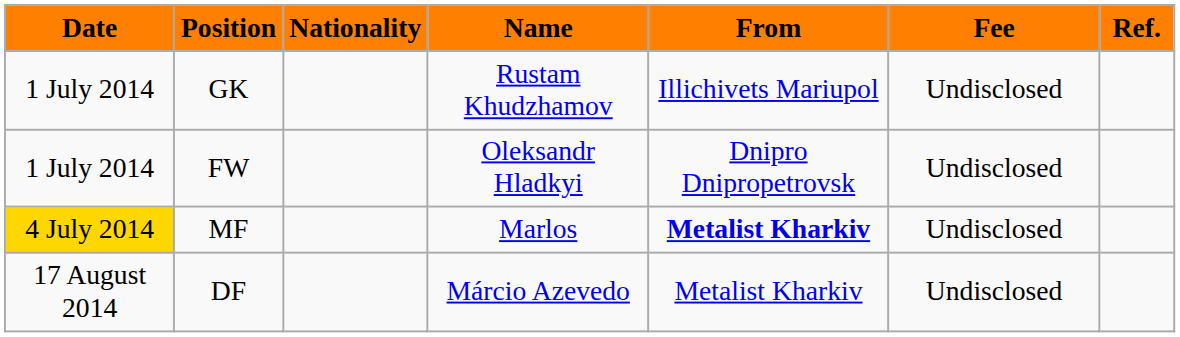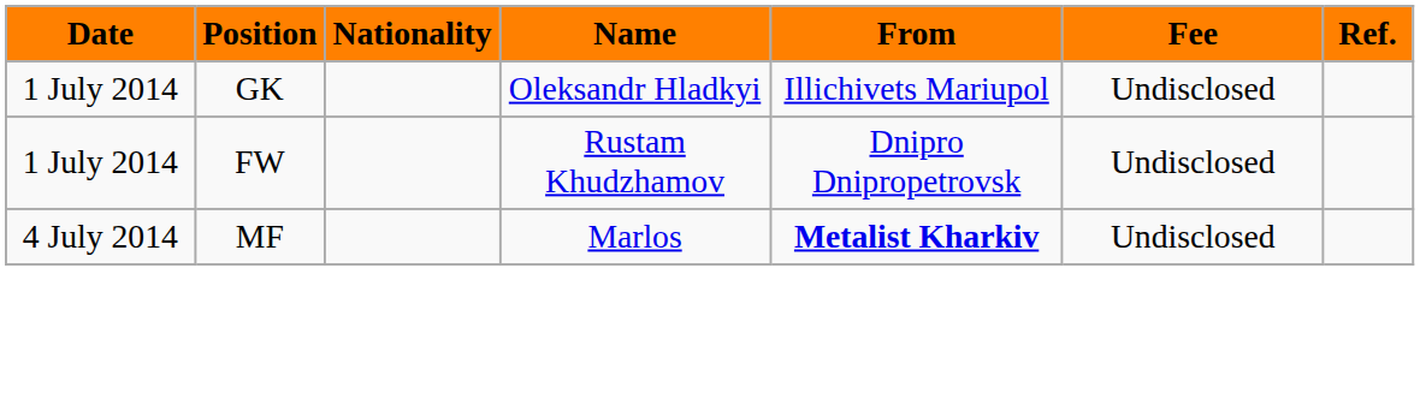 <table class="wikitable" style="text-align:center; font-size:90%; ">
 <tr>
 <th style="background:#FF8000; color:black; width:200px;">Date</th>
 <th style="background:#FF8000; color:black; width:50px;">Position</th>
 <th style="background:#FF8000; color:black; width:50px;">Nationality</th>
 <th style="background:#FF8000; color:black; width:200px;">Name</th>
 <th style="background:#FF8000; color:black; width:200px;">From</th>
 <th style="background:#FF8000; color:black; width:200px;">Fee</th>
 <th style="background:#FF8000; color:black; width:50px;">Ref.</th>
 </tr>
 <tr>
 <td>1 July 2014</td>
 <td>GK</td>
 <td></td>
-<td><a href='#'>Rustam Khudzhamov</a></td>
+<td><a href='#'>Oleksandr Hladkyi</a></td>
 <td><a href='#'>Illichivets Mariupol</a></td>
 <td>Undisclosed</td>
 <td></td>
 </tr>
 <tr>
 <td>1 July 2014</td>
 <td>FW</td>
 <td></td>
-<td><a href='#'>Oleksandr Hladkyi</a></td>
+<td><a href='#'>Rustam Khudzhamov</a></td>
 <td><a href='#'>Dnipro Dnipropetrovsk</a></td>
 <td>Undisclosed</td>
 <td></td>
 </tr>
 <tr>
-<td style="background: gold;">4 July 2014</td>
+<td>4 July 2014</td>
 <td>MF</td>
 <td></td>
 <td><a href='#'>Marlos</a></td>
 <td><strong><a href='#'>Metalist Kharkiv</a></strong></td>
 <td>Undisclosed</td>
 <td></td>
 </tr>
-<tr>
-<td>17 August 2014</td>
-<td>DF</td>
-<td></td>
-<td><a href='#'>Márcio Azevedo</a></td>
-<td><a href='#'>Metalist Kharkiv</a></td>
-<td>Undisclosed</td>
-<td></td>
-</tr>
 </table>
